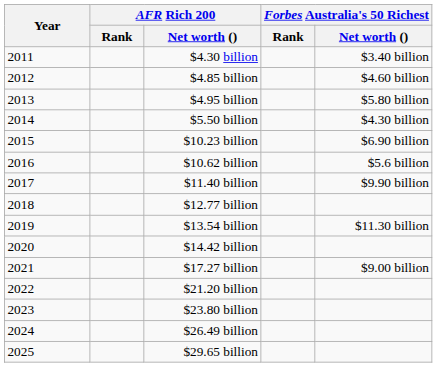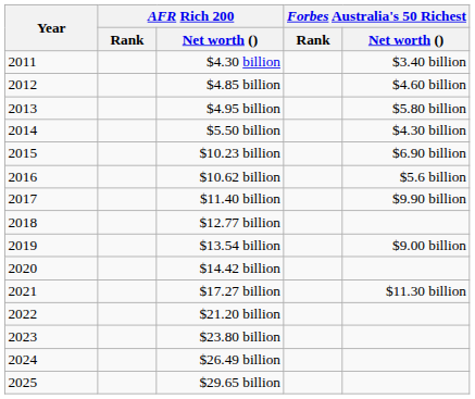 <table class="wikitable">
 <tr>
 <th rowspan=2>Year</th>
 <th colspan=2 width=40%><em><a href='#'>AFR</a></em> <a href='#'>Rich 200</a></th>
 <th colspan=2 width=40%><em><a href='#'>Forbes</a></em> <a href='#'>Australia's 50 Richest</a></th>
 </tr>
 <tr>
 <th>Rank</th>
 <th><a href='#'>Net worth</a> ()</th>
 <th>Rank</th>
 <th><a href='#'>Net worth</a> ()</th>
 </tr>
 <tr>
 <td>2011</td>
 <td align="center"> </td>
 <td align="right">$4.30 <a href='#'>billion</a> </td>
 <td align="center"></td>
 <td align="right">$3.40 billion </td>
 </tr>
 <tr>
 <td>2012</td>
 <td align="center"> </td>
 <td align="right">$4.85 billion </td>
 <td align="center"> </td>
 <td align="right">$4.60 billion </td>
 </tr>
 <tr>
 <td>2013</td>
 <td align="center"> </td>
 <td align="right">$4.95 billion </td>
 <td align="center"> </td>
 <td align="right">$5.80 billion </td>
 </tr>
 <tr>
 <td>2014</td>
 <td align="center"> </td>
 <td align="right">$5.50 billion </td>
 <td align="center"> </td>
 <td align="right">$4.30 billion </td>
 </tr>
 <tr>
 <td>2015</td>
 <td align="center"> </td>
 <td align="right">$10.23 billion </td>
 <td align="center"> </td>
 <td align="right">$6.90 billion </td>
 </tr>
 <tr>
 <td>2016</td>
 <td align="center"> </td>
 <td align="right">$10.62 billion </td>
 <td align="center"></td>
 <td align="right">$5.6 billion </td>
 </tr>
 <tr>
 <td>2017</td>
 <td align="center"> </td>
 <td align="right">$11.40 billion </td>
 <td align="center"></td>
 <td align="right">$9.90 billion </td>
 </tr>
 <tr>
 <td>2018</td>
 <td align="center"> </td>
 <td align="right">$12.77 billion </td>
 <td align="center"></td>
 <td align="right"></td>
 </tr>
 <tr>
 <td>2019</td>
 <td align="center"></td>
 <td align="right">$13.54 billion </td>
 <td align="center"></td>
-<td align="right">$11.30 billion </td>
+<td align="right">$9.00 billion </td>
 </tr>
 <tr>
 <td>2020</td>
 <td align="center"></td>
 <td align="right">$14.42 billion </td>
 <td align="center"></td>
 <td align="right"></td>
 </tr>
 <tr>
 <td>2021</td>
 <td align="center"></td>
 <td align="right">$17.27 billion </td>
 <td align="center"></td>
-<td align="right">$9.00 billion </td>
+<td align="right">$11.30 billion </td>
 </tr>
 <tr>
 <td>2022</td>
 <td align="center"></td>
 <td align="right">$21.20 billion </td>
 <td align="center"></td>
 <td align="right"></td>
 </tr>
 <tr>
 <td>2023</td>
 <td align="center"></td>
 <td align="right">$23.80 billion </td>
 <td align="center"></td>
 <td align="right"></td>
 </tr>
 <tr>
 <td>2024</td>
 <td align="center"></td>
 <td align="right">$26.49 billion </td>
 <td align="center"></td>
 <td align="right"></td>
 </tr>
 <tr>
 <td>2025</td>
 <td align="center"></td>
 <td align="right">$29.65 billion </td>
 <td align="center"></td>
 <td align="right"></td>
 </tr>
 </table>
